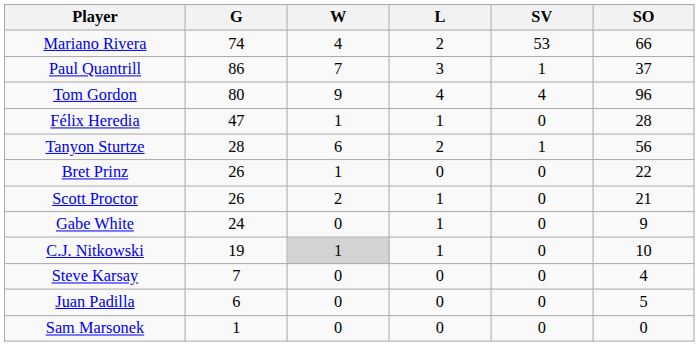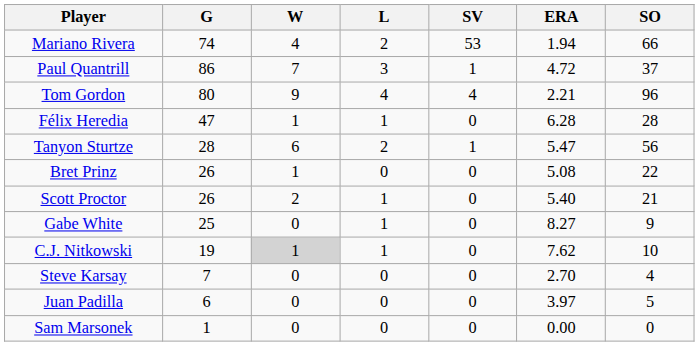 <table class="wikitable sortable">
 <tr>
 <th width="16%">Player</th>
 <th width="9%">G</th>
 <th width="9%">W</th>
 <th width="9%">L</th>
 <th width="9%">SV</th>
+<th width="9%">ERA</th>
 <th width="9%">SO</th>
 </tr>
 <tr align=center>
 <td><a href='#'>Mariano Rivera</a></td>
 <td>74</td>
 <td>4</td>
 <td>2</td>
 <td>53</td>
+<td>1.94</td>
 <td>66</td>
 </tr>
 <tr align=center>
 <td><a href='#'>Paul Quantrill</a></td>
 <td>86</td>
 <td>7</td>
 <td>3</td>
 <td>1</td>
+<td>4.72</td>
 <td>37</td>
 </tr>
 <tr align=center>
 <td><a href='#'>Tom Gordon</a></td>
 <td>80</td>
 <td>9</td>
 <td>4</td>
 <td>4</td>
+<td>2.21</td>
 <td>96</td>
 </tr>
 <tr align=center>
 <td><a href='#'>Félix Heredia</a></td>
 <td>47</td>
 <td>1</td>
 <td>1</td>
 <td>0</td>
+<td>6.28</td>
 <td>28</td>
 </tr>
 <tr align=center>
 <td><a href='#'>Tanyon Sturtze</a></td>
 <td>28</td>
 <td>6</td>
 <td>2</td>
 <td>1</td>
+<td>5.47</td>
 <td>56</td>
 </tr>
 <tr align=center>
 <td><a href='#'>Bret Prinz</a></td>
 <td>26</td>
 <td>1</td>
 <td>0</td>
 <td>0</td>
+<td>5.08</td>
 <td>22</td>
 </tr>
 <tr align=center>
 <td><a href='#'>Scott Proctor</a></td>
 <td>26</td>
 <td>2</td>
 <td>1</td>
 <td>0</td>
+<td>5.40</td>
 <td>21</td>
 </tr>
 <tr align=center>
 <td><a href='#'>Gabe White</a></td>
-<td>24</td>
+<td>25</td>
 <td>0</td>
 <td>1</td>
 <td>0</td>
+<td>8.27</td>
 <td>9</td>
 </tr>
 <tr align=center>
 <td><a href='#'>C.J. Nitkowski</a></td>
 <td>19</td>
 <td style="background: lightgrey;">1</td>
 <td>1</td>
 <td>0</td>
+<td>7.62</td>
 <td>10</td>
 </tr>
 <tr align=center>
 <td><a href='#'>Steve Karsay</a></td>
 <td>7</td>
 <td>0</td>
 <td>0</td>
 <td>0</td>
+<td>2.70</td>
 <td>4</td>
 </tr>
 <tr align=center>
 <td><a href='#'>Juan Padilla</a></td>
 <td>6</td>
 <td>0</td>
 <td>0</td>
 <td>0</td>
+<td>3.97</td>
 <td>5</td>
 </tr>
 <tr align=center>
 <td><a href='#'>Sam Marsonek</a></td>
 <td>1</td>
 <td>0</td>
 <td>0</td>
 <td>0</td>
+<td>0.00</td>
 <td>0</td>
 </tr>
 </table>
